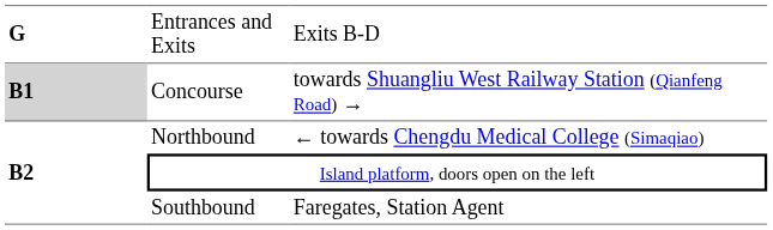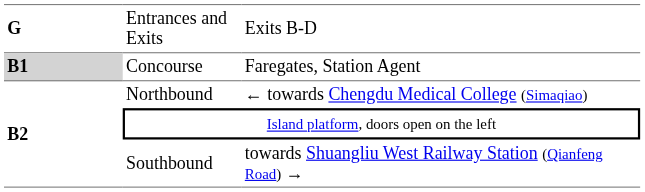 <table cellspacing=0 cellpadding=3>
 <tr>
 <td style="border-top:solid 1px gray;border-bottom:solid 1px gray;" width=100><strong>G</strong></td>
 <td style="border-top:solid 1px gray;border-bottom:solid 1px gray;" width=100>Entrances and Exits</td>
 <td style="border-top:solid 1px gray;border-bottom:solid 1px gray;" width=350>Exits B-D</td>
 </tr>
 <tr>
 <td style="background: lightgrey; border-bottom:solid 1px gray;"><strong>B1</strong></td>
 <td style="border-bottom:solid 1px gray;">Concourse</td>
-<td style="border-bottom:solid 1px gray;">  towards <a href='#'>Shuangliu West Railway Station</a> <small>(<a href='#'>Qianfeng Road</a>)</small> →</td>
+<td style="border-bottom:solid 1px gray;">Faregates, Station Agent</td>
 </tr>
 <tr>
 <td style="border-bottom:solid 1px gray;" rowspan=3><strong>B2</strong></td>
 <td>Northbound</td>
 <td>←  towards <a href='#'>Chengdu Medical College</a> <small>(<a href='#'>Simaqiao</a>)</small></td>
 </tr>
 <tr>
 <td style="border-right:solid 2px black;border-left:solid 2px black;border-top:solid 2px black;border-bottom:solid 2px black;text-align:center;" colspan=2><small><a href='#'>Island platform</a>, doors open on the left</small></td>
 </tr>
 <tr>
 <td style="border-bottom:solid 1px gray;">Southbound</td>
-<td style="border-bottom:solid 1px gray;">Faregates, Station Agent</td>
+<td style="border-bottom:solid 1px gray;">  towards <a href='#'>Shuangliu West Railway Station</a> <small>(<a href='#'>Qianfeng Road</a>)</small> →</td>
 </tr>
 </table>
